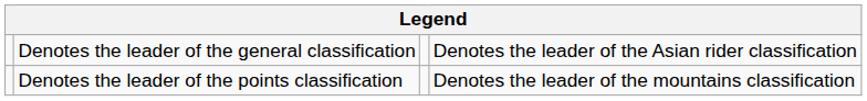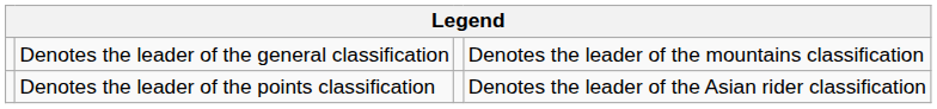 <table class="wikitable">
 <tr>
 <th colspan="4">Legend</th>
 </tr>
 <tr>
 <td></td>
 <td>Denotes the leader of the general classification</td>
 <td></td>
-<td>Denotes the leader of the Asian rider classification</td>
+<td>Denotes the leader of the mountains classification</td>
 </tr>
 <tr>
 <td></td>
 <td>Denotes the leader of the points classification</td>
 <td></td>
-<td>Denotes the leader of the mountains classification</td>
+<td>Denotes the leader of the Asian rider classification</td>
 </tr>
 </table>
